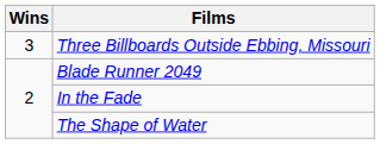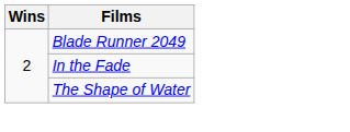 <table class="wikitable">
 <tr>
 <th>Wins</th>
 <th>Films</th>
-</tr>
-<tr>
-<td align="center">3</td>
-<td><em><a href='#'>Three Billboards Outside Ebbing, Missouri</a></em></td>
 </tr>
 <tr>
 <td rowspan="3" align="center">2</td>
 <td><em><a href='#'>Blade Runner 2049</a></em></td>
 </tr>
 <tr>
 <td><em><a href='#'>In the Fade</a></em></td>
 </tr>
 <tr>
 <td><em><a href='#'>The Shape of Water</a></em></td>
 </tr>
 </table>
